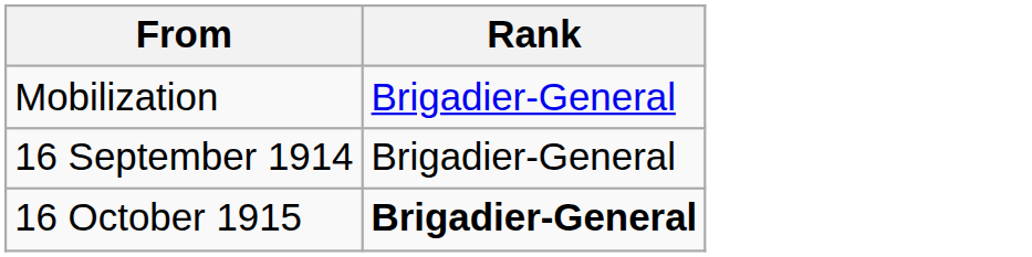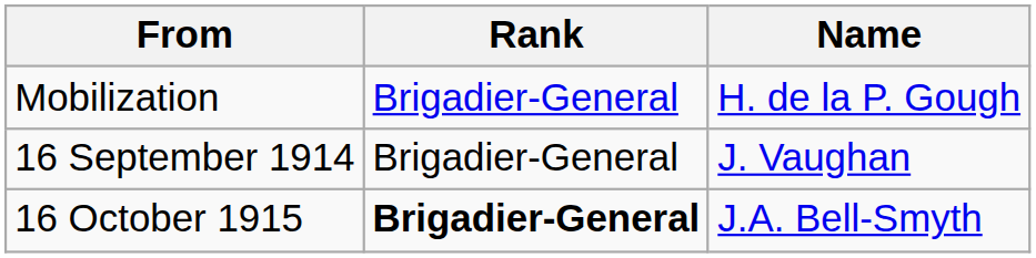 <table class="wikitable">
 <tr>
 <th>From</th>
 <th>Rank</th>
+<th>Name</th>
 </tr>
 <tr>
 <td>Mobilization</td>
 <td><a href='#'>Brigadier-General</a></td>
+<td><a href='#'>H. de la P. Gough</a></td>
 </tr>
 <tr>
 <td>16 September 1914</td>
 <td>Brigadier-General</td>
+<td><a href='#'>J. Vaughan</a></td>
 </tr>
 <tr>
 <td>16 October 1915</td>
 <td><strong>Brigadier-General</strong></td>
+<td><a href='#'>J.A. Bell-Smyth</a></td>
 </tr>
 </table>
